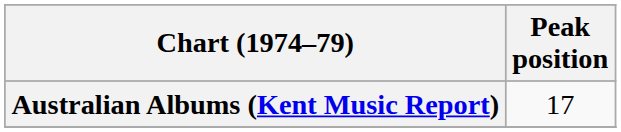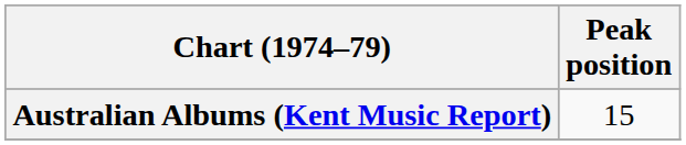 <table class="wikitable sortable plainrowheaders" style="text-align:center">
 <tr>
 <th scope="col">Chart (1974–79)</th>
 <th scope="col">Peak<br>position</th>
 </tr>
 <tr>
 <th scope="row">Australian Albums (<a href='#'>Kent Music Report</a>)</th>
-<td>17</td>
+<td>15</td>
 </tr>
 <tr>
 </tr>
 <tr>
 </tr>
 <tr>
 </tr>
 <tr>
 </tr>
 <tr>
 </tr>
 <tr>
 </tr>
 </table>
